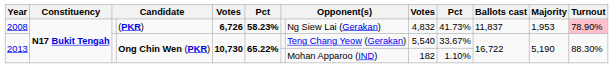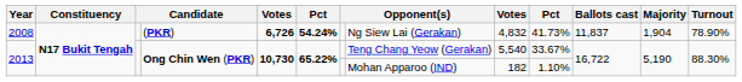 <table class="wikitable" style="margin:0.5em ; font-size:95%">
 <tr>
 <th>Year</th>
 <th>Constituency</th>
 <th colspan=2>Candidate</th>
 <th>Votes</th>
 <th>Pct</th>
 <th colspan=2>Opponent(s)</th>
 <th>Votes</th>
 <th>Pct</th>
 <th>Ballots cast</th>
 <th>Majority</th>
 <th>Turnout</th>
 </tr>
 <tr>
 <td><a href='#'>2008</a></td>
 <td rowspan=3><strong>N17 <a href='#'>Bukit Tengah</a></strong></td>
 <td></td>
 <td> (<a href='#'><strong>PKR</strong></a>)</td>
 <td align=right><strong>6,726</strong></td>
-<td><strong>58.23%</strong></td>
+<td><strong>54.24%</strong></td>
 <td></td>
 <td>Ng Siew Lai (<a href='#'>Gerakan</a>)</td>
 <td align=right>4,832</td>
 <td>41.73%</td>
 <td>11,837</td>
-<td>1,953</td>
-<td style="background: pink;">78.90%</td>
+<td>1,904</td>
+<td>78.90%</td>
 </tr>
 <tr>
 <td rowspan=2><a href='#'>2013</a></td>
 <td rowspan=2 ></td>
 <td rowspan=2><strong>Ong Chin Wen</strong> (<a href='#'><strong>PKR</strong></a>)</td>
 <td rowspan=2 align=right><strong>10,730</strong></td>
 <td rowspan=2><strong>65.22%</strong></td>
 <td></td>
 <td><a href='#'>Teng Chang Yeow</a> (<a href='#'>Gerakan</a>)</td>
 <td align=right>5,540</td>
 <td>33.67%</td>
 <td rowspan=2>16,722</td>
 <td rowspan=2>5,190</td>
 <td rowspan=2>88.30%</td>
 </tr>
 <tr>
 <td></td>
 <td>Mohan Apparoo (<a href='#'>IND</a>)</td>
 <td align=right>182</td>
 <td align=right>1.10%</td>
 </tr>
 </table>
